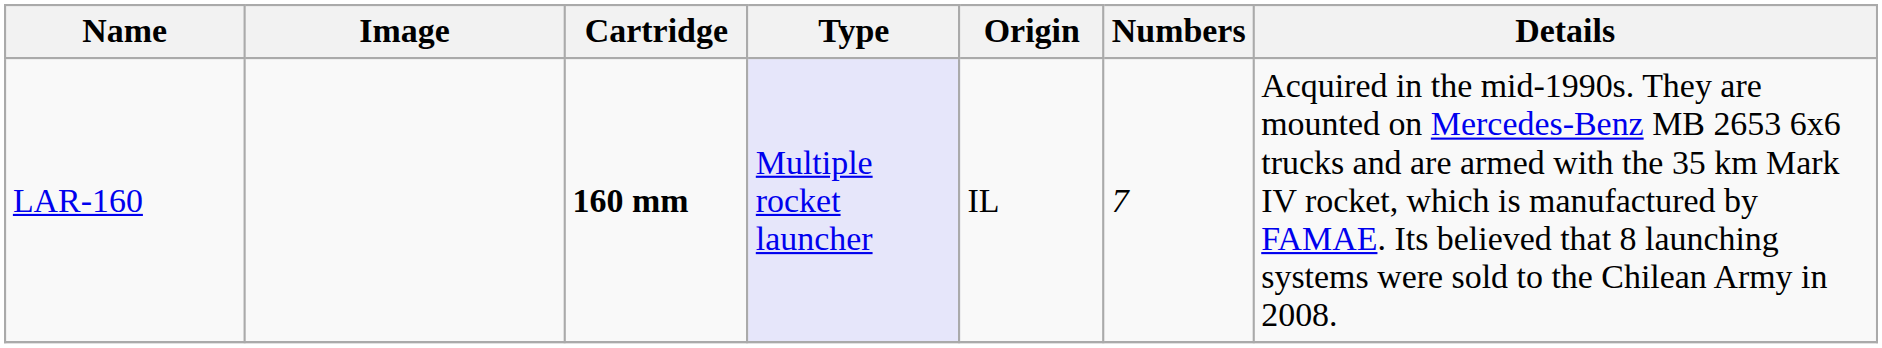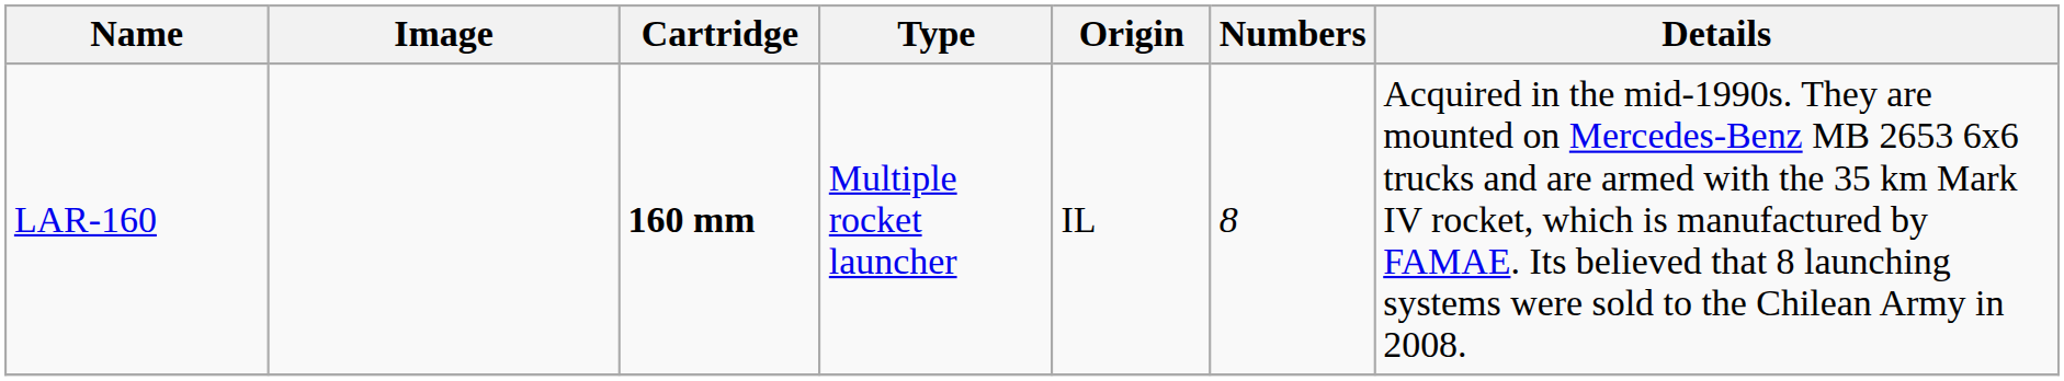 <table class="wikitable" border="0" style="width:100%">
 <tr>
 <th style="text-align: center; width:14%;">Name</th>
 <th style="text-align: center; width:19%;">Image</th>
 <th style="text-align: center; width:10%;">Cartridge</th>
 <th style="text-align: center; width:12%;">Type</th>
 <th style="text-align: center; width:8%;">Origin</th>
 <th><strong>Numbers</strong></th>
 <th style="text-align: center; width:37%;">Details</th>
 </tr>
 <tr>
 <td><a href='#'>LAR-160</a></td>
 <td></td>
 <td><strong>160 mm</strong></td>
-<td style="background: lavender;"><a href='#'>Multiple rocket launcher</a></td>
+<td><a href='#'>Multiple rocket launcher</a></td>
 <td> IL</td>
-<td><em>7</em></td>
+<td><em>8</em></td>
 <td>Acquired in the mid-1990s. They are mounted on <a href='#'>Mercedes-Benz</a> MB 2653 6x6 trucks and are armed with the 35 km Mark IV rocket, which is manufactured by <a href='#'>FAMAE</a>. Its believed that 8 launching systems were sold to the Chilean Army in 2008.</td>
 </tr>
 <tr>
 </tr>
 </table>
